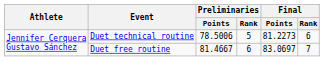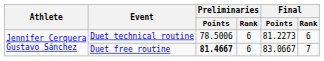 <table class="wikitable" style="font-size:90%">
 <tr>
 <th rowspan="2">Athlete</th>
 <th rowspan="2">Event</th>
 <th colspan="2">Preliminaries</th>
 <th colspan="2">Final</th>
 </tr>
 <tr style="font-size:95%">
 <th>Points</th>
 <th>Rank</th>
 <th>Points</th>
 <th>Rank</th>
 </tr>
 <tr align="center">
 <td align="left" rowspan=2><a href='#'>Jennifer Cerquera</a><br><a href='#'>Gustavo Sánchez</a></td>
 <td align="left"><a href='#'>Duet technical routine</a></td>
 <td>78.5006</td>
-<td>5</td>
+<td>6</td>
 <td>81.2273</td>
 <td>6</td>
 </tr>
 <tr align="center">
 <td align="left"><a href='#'>Duet free routine</a></td>
-<td>81.4667</td>
+<td><strong>81.4667</strong></td>
 <td>6</td>
-<td>83.0697</td>
+<td>83.0667</td>
 <td>7</td>
 </tr>
 </table>
